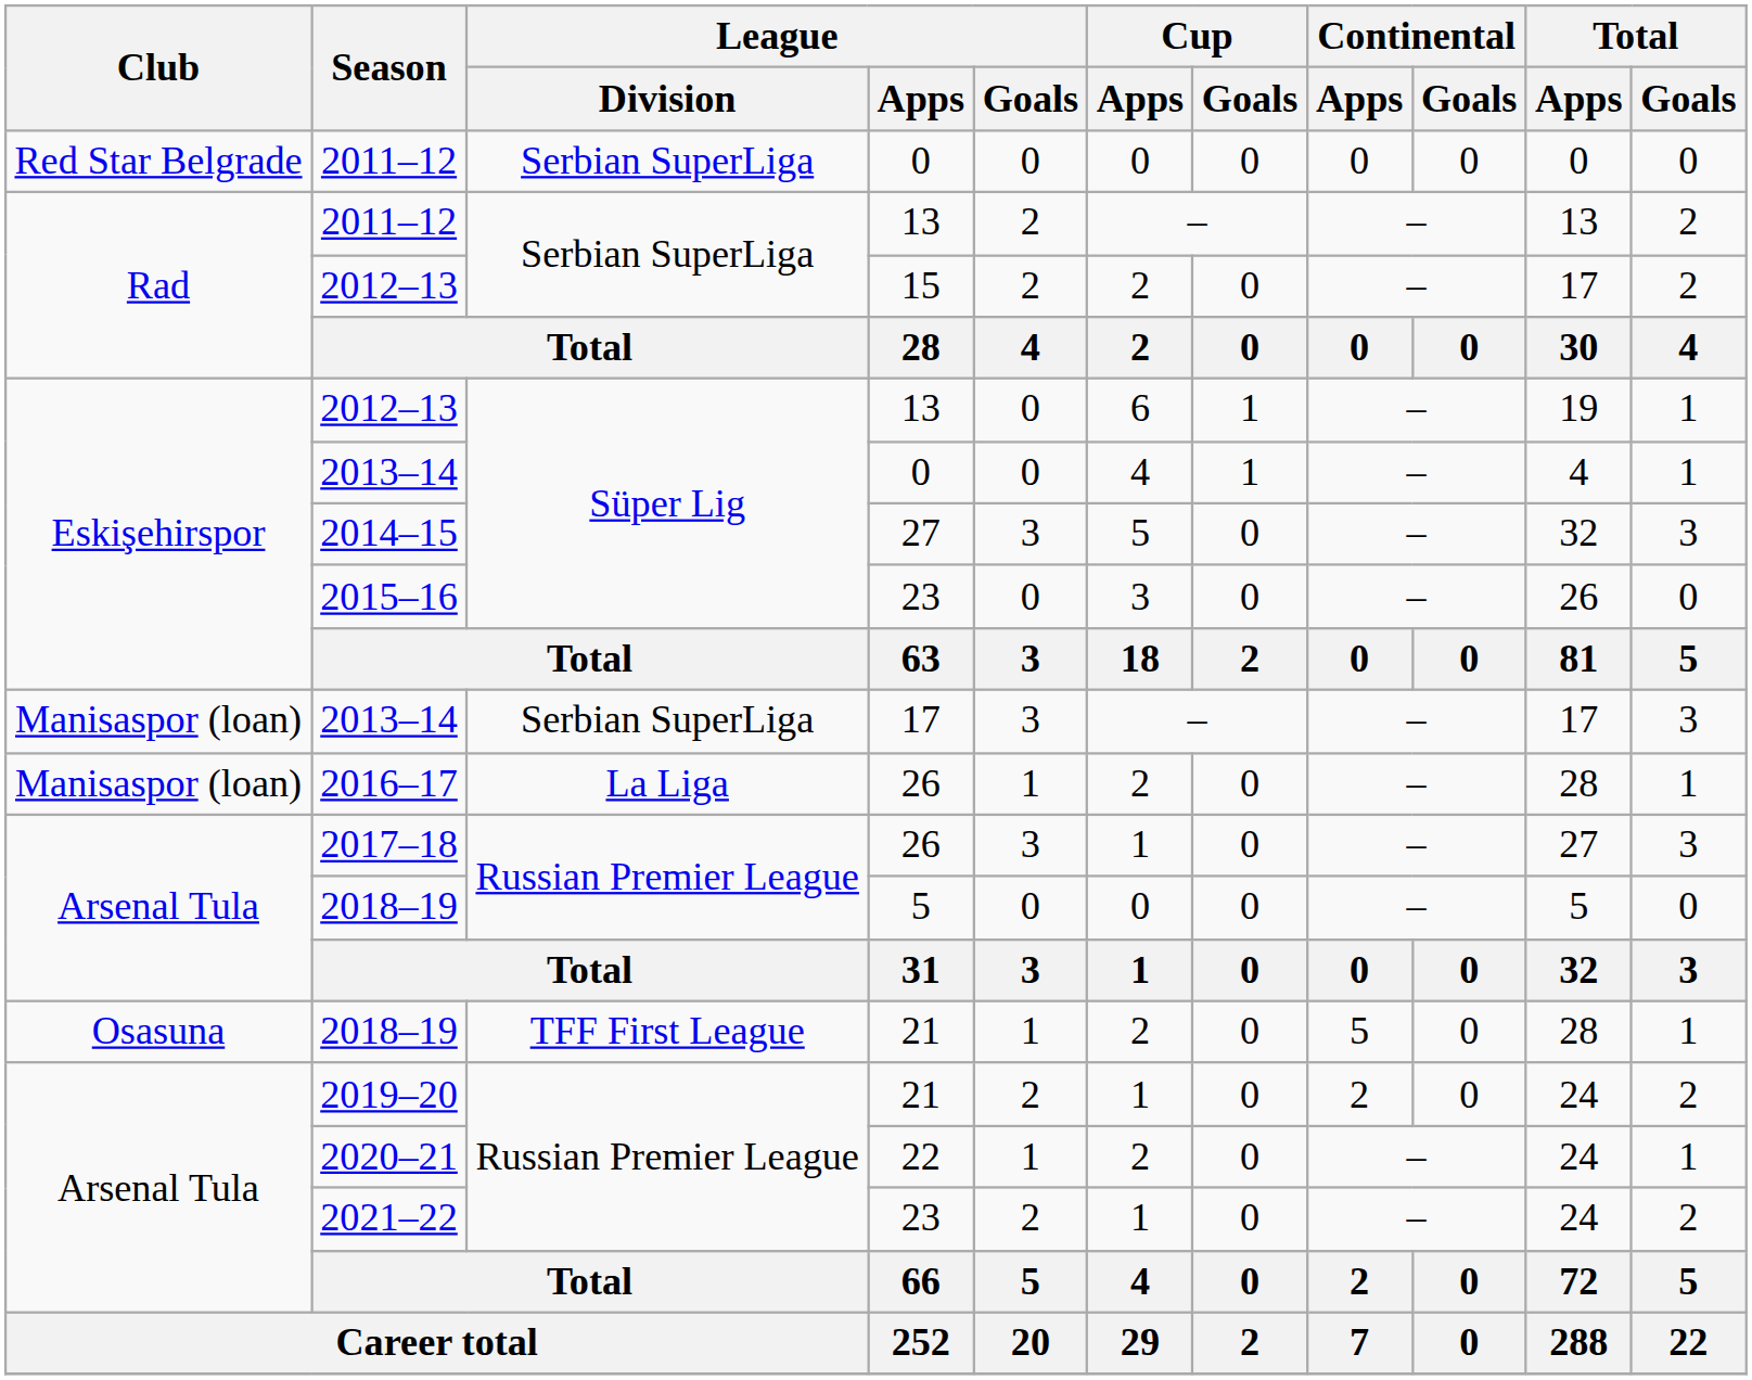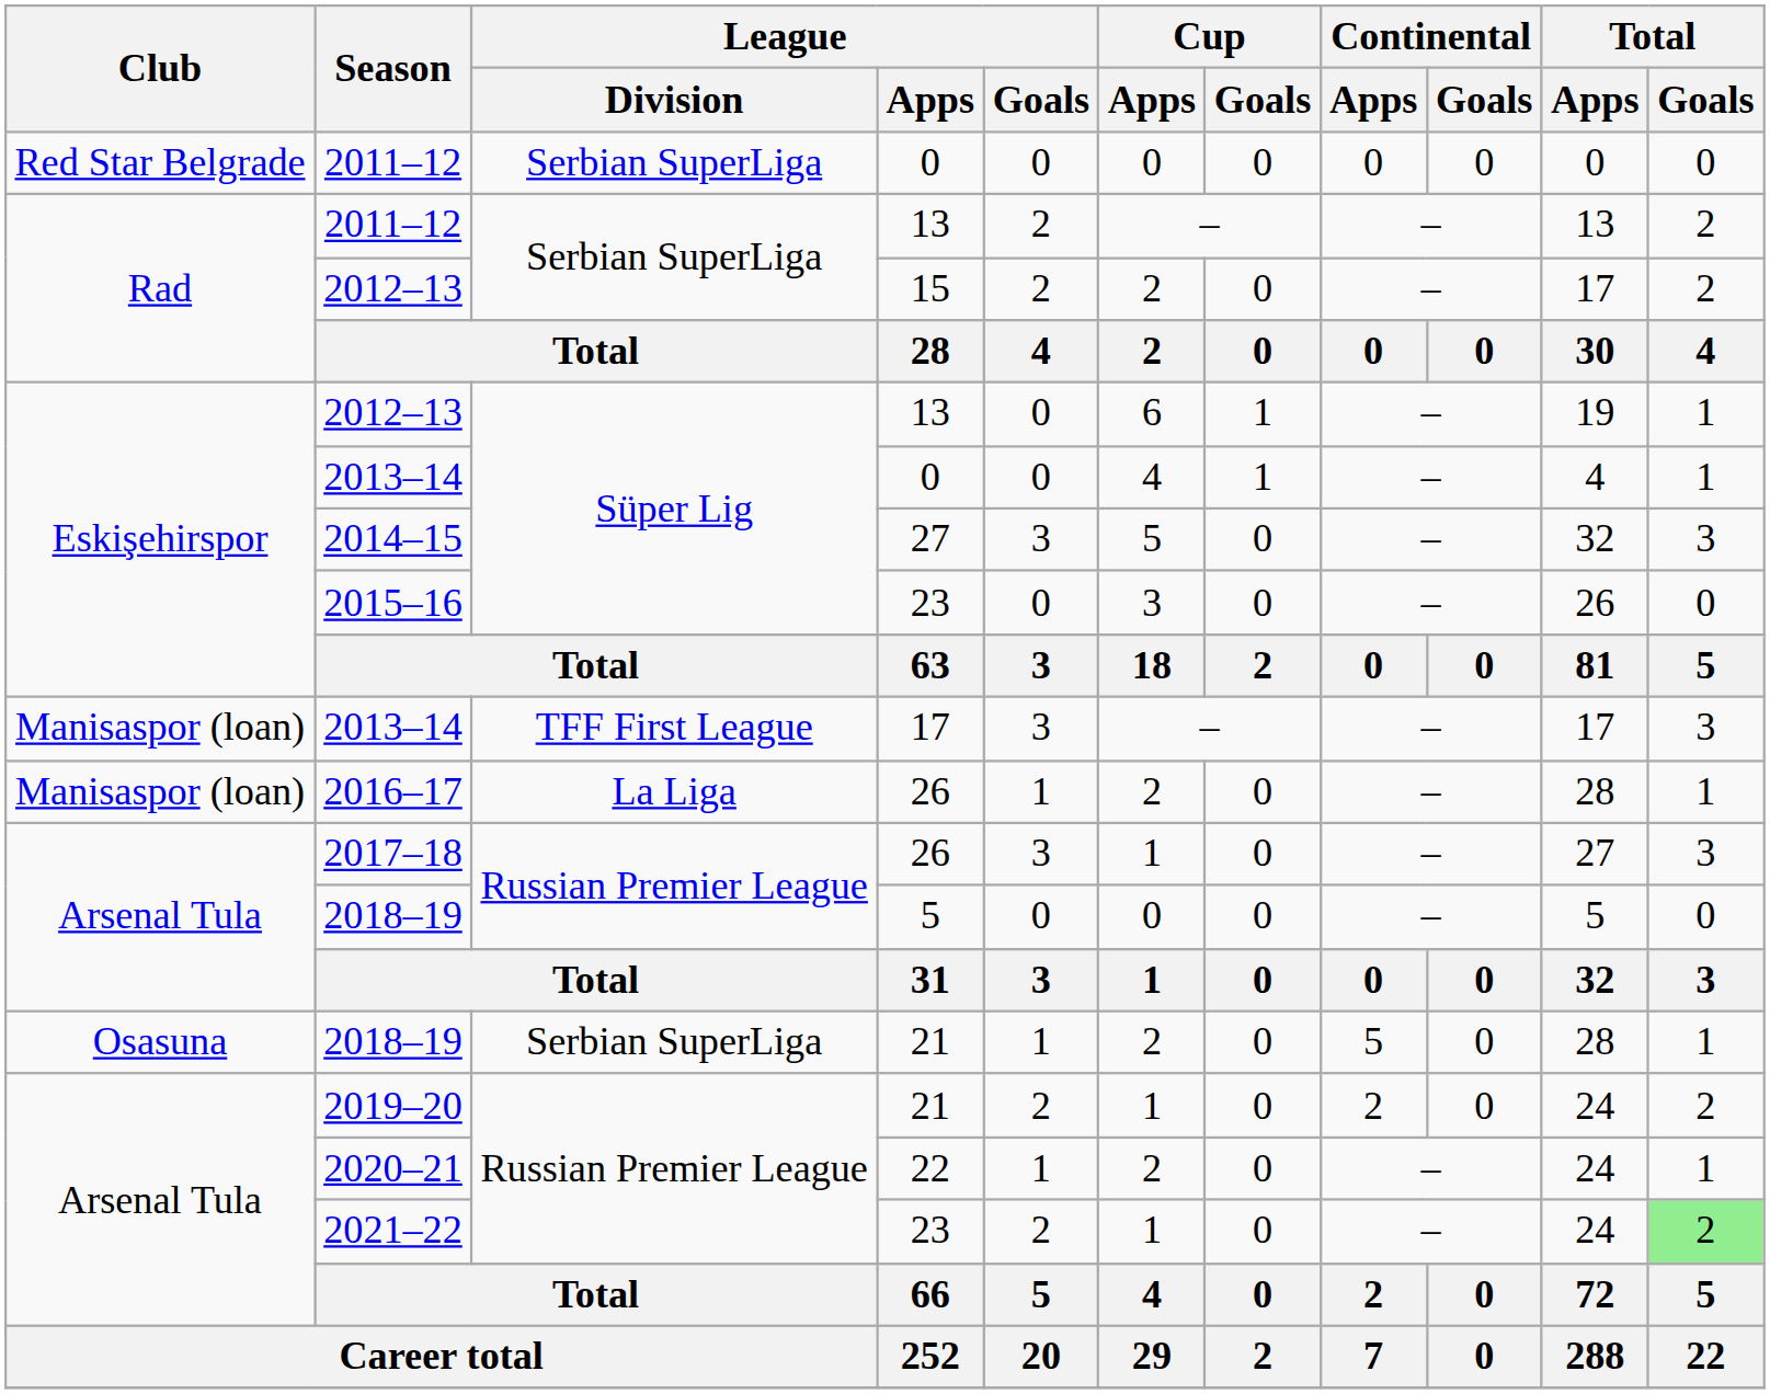 <table class="wikitable" style="text-align:center">
 <tr>
 <th rowspan="2">Club</th>
 <th rowspan="2">Season</th>
 <th colspan="3">League</th>
 <th colspan="2">Cup</th>
 <th colspan="2">Continental</th>
 <th colspan="2">Total</th>
 </tr>
 <tr>
 <th>Division</th>
 <th>Apps</th>
 <th>Goals</th>
 <th>Apps</th>
 <th>Goals</th>
 <th>Apps</th>
 <th>Goals</th>
 <th>Apps</th>
 <th>Goals</th>
 </tr>
 <tr>
 <td><a href='#'>Red Star Belgrade</a></td>
 <td><a href='#'>2011–12</a></td>
 <td><a href='#'>Serbian SuperLiga</a></td>
 <td>0</td>
 <td>0</td>
 <td>0</td>
 <td>0</td>
 <td>0</td>
 <td>0</td>
 <td>0</td>
 <td>0</td>
 </tr>
 <tr>
 <td rowspan="3"><a href='#'>Rad</a></td>
 <td><a href='#'>2011–12</a></td>
 <td rowspan="2">Serbian SuperLiga</td>
 <td>13</td>
 <td>2</td>
 <td colspan="2">–</td>
 <td colspan="2">–</td>
 <td>13</td>
 <td>2</td>
 </tr>
 <tr>
 <td><a href='#'>2012–13</a></td>
 <td>15</td>
 <td>2</td>
 <td>2</td>
 <td>0</td>
 <td colspan="2">–</td>
 <td>17</td>
 <td>2</td>
 </tr>
 <tr>
 <th colspan="2">Total</th>
 <th>28</th>
 <th>4</th>
 <th>2</th>
 <th>0</th>
 <th>0</th>
 <th>0</th>
 <th>30</th>
 <th>4</th>
 </tr>
 <tr>
 <td rowspan="5"><a href='#'>Eskişehirspor</a></td>
 <td><a href='#'>2012–13</a></td>
 <td rowspan="4"><a href='#'>Süper Lig</a></td>
 <td>13</td>
 <td>0</td>
 <td>6</td>
 <td>1</td>
 <td colspan="2">–</td>
 <td>19</td>
 <td>1</td>
 </tr>
 <tr>
 <td><a href='#'>2013–14</a></td>
 <td>0</td>
 <td>0</td>
 <td>4</td>
 <td>1</td>
 <td colspan="2">–</td>
 <td>4</td>
 <td>1</td>
 </tr>
 <tr>
 <td><a href='#'>2014–15</a></td>
 <td>27</td>
 <td>3</td>
 <td>5</td>
 <td>0</td>
 <td colspan="2">–</td>
 <td>32</td>
 <td>3</td>
 </tr>
 <tr>
 <td><a href='#'>2015–16</a></td>
 <td>23</td>
 <td>0</td>
 <td>3</td>
 <td>0</td>
 <td colspan="2">–</td>
 <td>26</td>
 <td>0</td>
 </tr>
 <tr>
 <th colspan="2">Total</th>
 <th>63</th>
 <th>3</th>
 <th>18</th>
 <th>2</th>
 <th>0</th>
 <th>0</th>
 <th>81</th>
 <th>5</th>
 </tr>
 <tr>
 <td><a href='#'>Manisaspor</a> (loan)</td>
 <td><a href='#'>2013–14</a></td>
-<td>Serbian SuperLiga</td>
+<td><a href='#'>TFF First League</a></td>
 <td>17</td>
 <td>3</td>
 <td colspan="2">–</td>
 <td colspan="2">–</td>
 <td>17</td>
 <td>3</td>
 </tr>
 <tr>
 <td><a href='#'>Manisaspor</a> (loan)</td>
 <td><a href='#'>2016–17</a></td>
 <td><a href='#'>La Liga</a></td>
 <td>26</td>
 <td>1</td>
 <td>2</td>
 <td>0</td>
 <td colspan="2">–</td>
 <td>28</td>
 <td>1</td>
 </tr>
 <tr>
 <td rowspan="3"><a href='#'>Arsenal Tula</a></td>
 <td><a href='#'>2017–18</a></td>
 <td rowspan="2"><a href='#'>Russian Premier League</a></td>
 <td>26</td>
 <td>3</td>
 <td>1</td>
 <td>0</td>
 <td colspan="2">–</td>
 <td>27</td>
 <td>3</td>
 </tr>
 <tr>
 <td><a href='#'>2018–19</a></td>
 <td>5</td>
 <td>0</td>
 <td>0</td>
 <td>0</td>
 <td colspan="2">–</td>
 <td>5</td>
 <td>0</td>
 </tr>
 <tr>
 <th colspan="2">Total</th>
 <th>31</th>
 <th>3</th>
 <th>1</th>
 <th>0</th>
 <th>0</th>
 <th>0</th>
 <th>32</th>
 <th>3</th>
 </tr>
 <tr>
 <td><a href='#'>Osasuna</a></td>
 <td><a href='#'>2018–19</a></td>
-<td><a href='#'>TFF First League</a></td>
+<td>Serbian SuperLiga</td>
 <td>21</td>
 <td>1</td>
 <td>2</td>
 <td>0</td>
 <td>5</td>
 <td>0</td>
 <td>28</td>
 <td>1</td>
 </tr>
 <tr>
 <td rowspan="4">Arsenal Tula</td>
 <td><a href='#'>2019–20</a></td>
 <td rowspan="3">Russian Premier League</td>
 <td>21</td>
 <td>2</td>
 <td>1</td>
 <td>0</td>
 <td>2</td>
 <td>0</td>
 <td>24</td>
 <td>2</td>
 </tr>
 <tr>
 <td><a href='#'>2020–21</a></td>
 <td>22</td>
 <td>1</td>
 <td>2</td>
 <td>0</td>
 <td colspan="2">–</td>
 <td>24</td>
 <td>1</td>
 </tr>
 <tr>
 <td><a href='#'>2021–22</a></td>
 <td>23</td>
 <td>2</td>
 <td>1</td>
 <td>0</td>
 <td colspan="2">–</td>
 <td>24</td>
-<td>2</td>
+<td style="background: lightgreen;">2</td>
 </tr>
 <tr>
 <th colspan="2">Total</th>
 <th>66</th>
 <th>5</th>
 <th>4</th>
 <th>0</th>
 <th>2</th>
 <th>0</th>
 <th>72</th>
 <th>5</th>
 </tr>
 <tr>
 <th colspan="3">Career total</th>
 <th>252</th>
 <th>20</th>
 <th>29</th>
 <th>2</th>
 <th>7</th>
 <th>0</th>
 <th>288</th>
 <th>22</th>
 </tr>
 <tr>
 </tr>
 </table>
